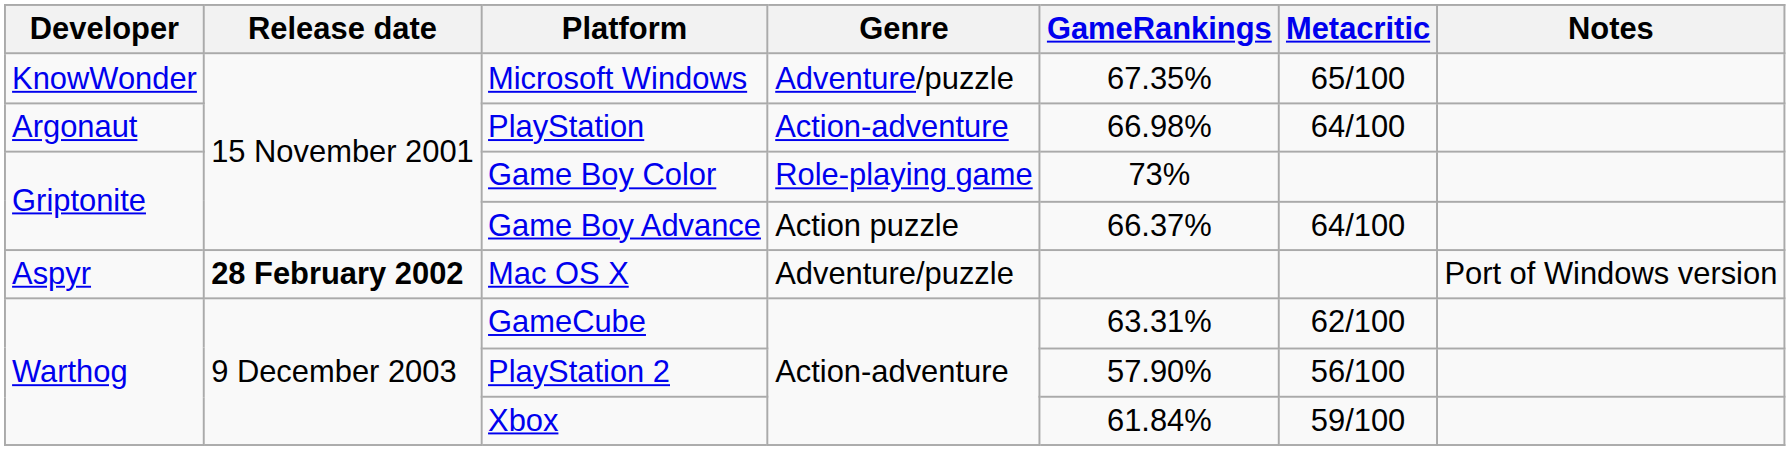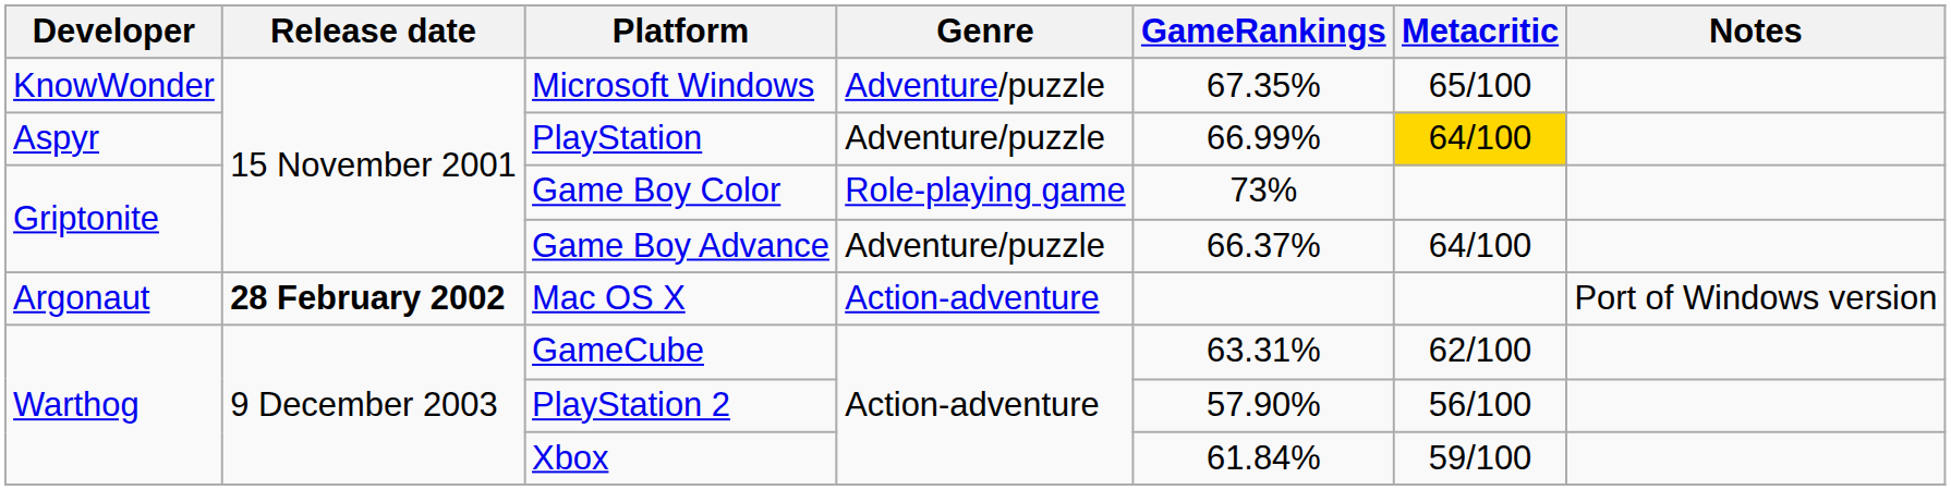 <table class="wikitable sortable">
 <tr>
 <th>Developer</th>
 <th>Release date</th>
 <th>Platform</th>
 <th>Genre</th>
 <th><a href='#'>GameRankings</a></th>
 <th><a href='#'>Metacritic</a></th>
 <th class="unsortable">Notes</th>
 </tr>
 <tr>
 <td><a href='#'>KnowWonder</a></td>
 <td rowspan="4">15 November 2001</td>
 <td><a href='#'>Microsoft Windows</a></td>
 <td><a href='#'>Adventure</a>/puzzle</td>
 <td style="text-align:center;">67.35%</td>
 <td style="text-align:center;">65/100</td>
 <td> </td>
 </tr>
 <tr>
-<td><a href='#'>Argonaut</a></td>
+<td><a href='#'>Aspyr</a></td>
 <td><a href='#'>PlayStation</a></td>
-<td><a href='#'>Action-adventure</a></td>
-<td style="text-align:center;">66.98%</td>
-<td style="text-align:center;">64/100</td>
+<td>Adventure/puzzle</td>
+<td style="text-align:center;">66.99%</td>
+<td style="background: gold; text-align:center;">64/100</td>
 <td> </td>
 </tr>
 <tr>
 <td rowspan="2"><a href='#'>Griptonite</a></td>
 <td><a href='#'>Game Boy Color</a></td>
 <td><a href='#'>Role-playing game</a></td>
 <td style="text-align:center;">73%</td>
 <td></td>
 <td> </td>
 </tr>
 <tr>
 <td><a href='#'>Game Boy Advance</a></td>
-<td>Action puzzle</td>
+<td>Adventure/puzzle</td>
 <td style="text-align:center;">66.37%</td>
 <td style="text-align:center;">64/100</td>
 <td> </td>
 </tr>
 <tr>
-<td><a href='#'>Aspyr</a></td>
+<td><a href='#'>Argonaut</a></td>
 <td><strong>28 February 2002</strong></td>
 <td><a href='#'>Mac OS X</a></td>
-<td>Adventure/puzzle</td>
+<td><a href='#'>Action-adventure</a></td>
 <td></td>
 <td></td>
 <td>Port of Windows version</td>
 </tr>
 <tr>
 <td rowspan="3"><a href='#'>Warthog</a></td>
 <td rowspan="3">9 December 2003</td>
 <td><a href='#'>GameCube</a></td>
 <td rowspan="3">Action-adventure</td>
 <td style="text-align:center;">63.31%</td>
 <td style="text-align:center;">62/100</td>
 <td> </td>
 </tr>
 <tr>
 <td><a href='#'>PlayStation 2</a></td>
 <td style="text-align:center;">57.90%</td>
 <td style="text-align:center;">56/100</td>
 <td> </td>
 </tr>
 <tr>
 <td><a href='#'>Xbox</a></td>
 <td style="text-align:center;">61.84%</td>
 <td style="text-align:center;">59/100</td>
 <td> </td>
 </tr>
 </table>
